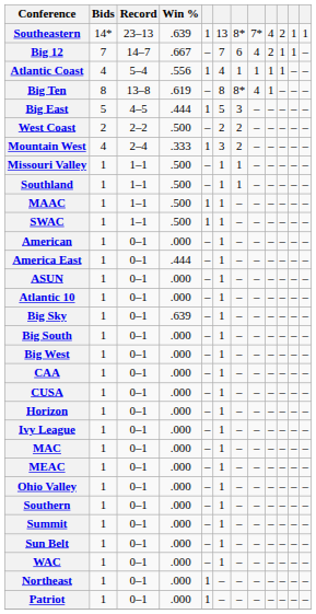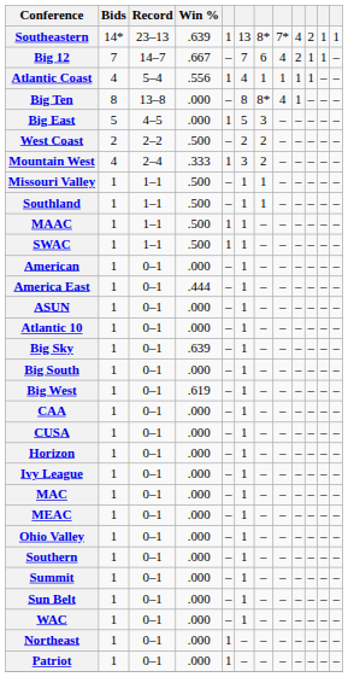 <table class="wikitable sortable plainrowheaders" style="text-align:center;">
 <tr>
 <th scope="col">Conference</th>
 <th scope="col">Bids</th>
 <th scope="col">Record</th>
 <th scope="col">Win %</th>
 <th scope="col"></th>
 <th scope="col"></th>
 <th scope="col"></th>
 <th scope="col"></th>
 <th scope="col"></th>
 <th scope="col"></th>
 <th scope="col"></th>
 <th scope="col"></th>
 </tr>
 <tr>
 <th scope="row"><a href='#'>Southeastern</a></th>
 <td>14*</td>
 <td>23–13</td>
 <td>.639</td>
 <td>1</td>
 <td>13</td>
 <td>8*</td>
 <td>7*</td>
 <td>4</td>
 <td>2</td>
 <td>1</td>
 <td>1</td>
 </tr>
 <tr>
 <th scope="row"><a href='#'>Big 12</a></th>
 <td>7</td>
 <td>14–7</td>
 <td>.667</td>
 <td>–</td>
 <td>7</td>
 <td>6</td>
 <td>4</td>
 <td>2</td>
 <td>1</td>
 <td>1</td>
 <td>–</td>
 </tr>
 <tr>
 <th scope="row"><a href='#'>Atlantic Coast</a></th>
 <td>4</td>
 <td>5–4</td>
 <td>.556</td>
 <td>1</td>
 <td>4</td>
 <td>1</td>
 <td>1</td>
 <td>1</td>
 <td>1</td>
 <td>–</td>
 <td>–</td>
 </tr>
 <tr>
 <th scope="row"><a href='#'>Big Ten</a></th>
 <td>8</td>
 <td>13–8</td>
-<td>.619</td>
+<td>.000</td>
 <td>–</td>
 <td>8</td>
 <td>8*</td>
 <td>4</td>
 <td>1</td>
 <td>–</td>
 <td>–</td>
 <td>–</td>
 </tr>
 <tr>
 <th scope="row"><a href='#'>Big East</a></th>
 <td>5</td>
 <td>4–5</td>
-<td>.444</td>
+<td>.000</td>
 <td>1</td>
 <td>5</td>
 <td>3</td>
 <td>–</td>
 <td>–</td>
 <td>–</td>
 <td>–</td>
 <td>–</td>
 </tr>
 <tr>
 <th scope="row"><a href='#'>West Coast</a></th>
 <td>2</td>
 <td>2–2</td>
 <td>.500</td>
 <td>–</td>
 <td>2</td>
 <td>2</td>
 <td>–</td>
 <td>–</td>
 <td>–</td>
 <td>–</td>
 <td>–</td>
 </tr>
 <tr>
 <th scope="row"><a href='#'>Mountain West</a></th>
 <td>4</td>
 <td>2–4</td>
 <td>.333</td>
 <td>1</td>
 <td>3</td>
 <td>2</td>
 <td>–</td>
 <td>–</td>
 <td>–</td>
 <td>–</td>
 <td>–</td>
 </tr>
 <tr>
 <th scope="row"><a href='#'>Missouri Valley</a></th>
 <td>1</td>
 <td>1–1</td>
 <td>.500</td>
 <td>–</td>
 <td>1</td>
 <td>1</td>
 <td>–</td>
 <td>–</td>
 <td>–</td>
 <td>–</td>
 <td>–</td>
 </tr>
 <tr>
 <th scope="row"><a href='#'>Southland</a></th>
 <td>1</td>
 <td>1–1</td>
 <td>.500</td>
 <td>–</td>
 <td>1</td>
 <td>1</td>
 <td>–</td>
 <td>–</td>
 <td>–</td>
 <td>–</td>
 <td>–</td>
 </tr>
 <tr>
 <th scope="row"><a href='#'>MAAC</a></th>
 <td>1</td>
 <td>1–1</td>
 <td>.500</td>
 <td>1</td>
 <td>1</td>
 <td>–</td>
 <td>–</td>
 <td>–</td>
 <td>–</td>
 <td>–</td>
 <td>–</td>
 </tr>
 <tr>
 <th scope="row"><a href='#'>SWAC</a></th>
 <td>1</td>
 <td>1–1</td>
 <td>.500</td>
 <td>1</td>
 <td>1</td>
 <td>–</td>
 <td>–</td>
 <td>–</td>
 <td>–</td>
 <td>–</td>
 <td>–</td>
 </tr>
 <tr>
 <th scope="row"><a href='#'>American</a></th>
 <td>1</td>
 <td>0–1</td>
 <td>.000</td>
 <td>–</td>
 <td>1</td>
 <td>–</td>
 <td>–</td>
 <td>–</td>
 <td>–</td>
 <td>–</td>
 <td>–</td>
 </tr>
 <tr>
 <th scope="row"><a href='#'>America East</a></th>
 <td>1</td>
 <td>0–1</td>
 <td>.444</td>
 <td>–</td>
 <td>1</td>
 <td>–</td>
 <td>–</td>
 <td>–</td>
 <td>–</td>
 <td>–</td>
 <td>–</td>
 </tr>
 <tr>
 <th scope="row"><a href='#'>ASUN</a></th>
 <td>1</td>
 <td>0–1</td>
 <td>.000</td>
 <td>–</td>
 <td>1</td>
 <td>–</td>
 <td>–</td>
 <td>–</td>
 <td>–</td>
 <td>–</td>
 <td>–</td>
 </tr>
 <tr>
 <th scope="row"><a href='#'>Atlantic 10</a></th>
 <td>1</td>
 <td>0–1</td>
 <td>.000</td>
 <td>–</td>
 <td>1</td>
 <td>–</td>
 <td>–</td>
 <td>–</td>
 <td>–</td>
 <td>–</td>
 <td>–</td>
 </tr>
 <tr>
 <th scope="row"><a href='#'>Big Sky</a></th>
 <td>1</td>
 <td>0–1</td>
 <td>.639</td>
 <td>–</td>
 <td>1</td>
 <td>–</td>
 <td>–</td>
 <td>–</td>
 <td>–</td>
 <td>–</td>
 <td>–</td>
 </tr>
 <tr>
 <th scope="row"><a href='#'>Big South</a></th>
 <td>1</td>
 <td>0–1</td>
 <td>.000</td>
 <td>–</td>
 <td>1</td>
 <td>–</td>
 <td>–</td>
 <td>–</td>
 <td>–</td>
 <td>–</td>
 <td>–</td>
 </tr>
 <tr>
 <th scope="row"><a href='#'>Big West</a></th>
 <td>1</td>
 <td>0–1</td>
-<td>.000</td>
+<td>.619</td>
 <td>–</td>
 <td>1</td>
 <td>–</td>
 <td>–</td>
 <td>–</td>
 <td>–</td>
 <td>–</td>
 <td>–</td>
 </tr>
 <tr>
 <th scope="row"><a href='#'>CAA</a></th>
 <td>1</td>
 <td>0–1</td>
 <td>.000</td>
 <td>–</td>
 <td>1</td>
 <td>–</td>
 <td>–</td>
 <td>–</td>
 <td>–</td>
 <td>–</td>
 <td>–</td>
 </tr>
 <tr>
 <th scope="row"><a href='#'>CUSA</a></th>
 <td>1</td>
 <td>0–1</td>
 <td>.000</td>
 <td>–</td>
 <td>1</td>
 <td>–</td>
 <td>–</td>
 <td>–</td>
 <td>–</td>
 <td>–</td>
 <td>–</td>
 </tr>
 <tr>
 <th scope="row"><a href='#'>Horizon</a></th>
 <td>1</td>
 <td>0–1</td>
 <td>.000</td>
 <td>–</td>
 <td>1</td>
 <td>–</td>
 <td>–</td>
 <td>–</td>
 <td>–</td>
 <td>–</td>
 <td>–</td>
 </tr>
 <tr>
 <th scope="row"><a href='#'>Ivy League</a></th>
 <td>1</td>
 <td>0–1</td>
 <td>.000</td>
 <td>–</td>
 <td>1</td>
 <td>–</td>
 <td>–</td>
 <td>–</td>
 <td>–</td>
 <td>–</td>
 <td>–</td>
 </tr>
 <tr>
 <th scope="row"><a href='#'>MAC</a></th>
 <td>1</td>
 <td>0–1</td>
 <td>.000</td>
 <td>–</td>
 <td>1</td>
 <td>–</td>
 <td>–</td>
 <td>–</td>
 <td>–</td>
 <td>–</td>
 <td>–</td>
 </tr>
 <tr>
 <th scope="row"><a href='#'>MEAC</a></th>
 <td>1</td>
 <td>0–1</td>
 <td>.000</td>
 <td>–</td>
 <td>1</td>
 <td>–</td>
 <td>–</td>
 <td>–</td>
 <td>–</td>
 <td>–</td>
 <td>–</td>
 </tr>
 <tr>
 <th scope="row"><a href='#'>Ohio Valley</a></th>
 <td>1</td>
 <td>0–1</td>
 <td>.000</td>
 <td>–</td>
 <td>1</td>
 <td>–</td>
 <td>–</td>
 <td>–</td>
 <td>–</td>
 <td>–</td>
 <td>–</td>
 </tr>
 <tr>
 <th scope="row"><a href='#'>Southern</a></th>
 <td>1</td>
 <td>0–1</td>
 <td>.000</td>
 <td>–</td>
 <td>1</td>
 <td>–</td>
 <td>–</td>
 <td>–</td>
 <td>–</td>
 <td>–</td>
 <td>–</td>
 </tr>
 <tr>
 <th scope="row"><a href='#'>Summit</a></th>
 <td>1</td>
 <td>0–1</td>
 <td>.000</td>
 <td>–</td>
 <td>1</td>
 <td>–</td>
 <td>–</td>
 <td>–</td>
 <td>–</td>
 <td>–</td>
 <td>–</td>
 </tr>
 <tr>
 <th scope="row"><a href='#'>Sun Belt</a></th>
 <td>1</td>
 <td>0–1</td>
 <td>.000</td>
 <td>–</td>
 <td>1</td>
 <td>–</td>
 <td>–</td>
 <td>–</td>
 <td>–</td>
 <td>–</td>
 <td>–</td>
 </tr>
 <tr>
 <th scope="row"><a href='#'>WAC</a></th>
 <td>1</td>
 <td>0–1</td>
 <td>.000</td>
 <td>–</td>
 <td>1</td>
 <td>–</td>
 <td>–</td>
 <td>–</td>
 <td>–</td>
 <td>–</td>
 <td>–</td>
 </tr>
 <tr>
 <th scope="row"><a href='#'>Northeast</a></th>
 <td>1</td>
 <td>0–1</td>
 <td>.000</td>
 <td>1</td>
 <td>–</td>
 <td>–</td>
 <td>–</td>
 <td>–</td>
 <td>–</td>
 <td>–</td>
 <td>–</td>
 </tr>
 <tr>
 <th scope="row"><a href='#'>Patriot</a></th>
 <td>1</td>
 <td>0–1</td>
 <td>.000</td>
 <td>1</td>
 <td>–</td>
 <td>–</td>
 <td>–</td>
 <td>–</td>
 <td>–</td>
 <td>–</td>
 <td>–</td>
 </tr>
 <tr>
 </tr>
 </table>
